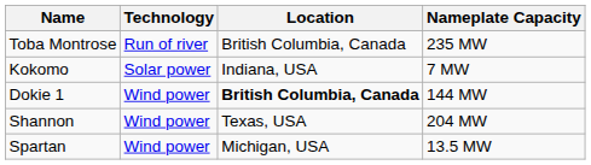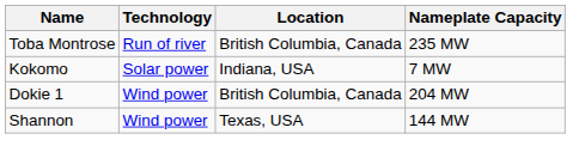 <table class="wikitable">
 <tr>
 <th>Name</th>
 <th>Technology</th>
 <th>Location</th>
 <th>Nameplate Capacity</th>
 </tr>
 <tr>
 <td>Toba Montrose</td>
 <td><a href='#'>Run of river</a></td>
 <td>British Columbia, Canada</td>
 <td>235 MW</td>
 </tr>
 <tr>
 <td>Kokomo</td>
 <td><a href='#'>Solar power</a></td>
 <td>Indiana, USA</td>
 <td>7 MW</td>
 </tr>
 <tr>
 <td>Dokie 1</td>
 <td><a href='#'>Wind power</a></td>
-<td><strong>British Columbia, Canada</strong></td>
-<td>144 MW</td>
+<td>British Columbia, Canada</td>
+<td>204 MW</td>
 </tr>
 <tr>
 <td>Shannon</td>
 <td><a href='#'>Wind power</a></td>
 <td>Texas, USA</td>
-<td>204 MW</td>
-</tr>
-<tr>
-<td>Spartan</td>
-<td><a href='#'>Wind power</a></td>
-<td>Michigan, USA</td>
-<td>13.5 MW</td>
+<td>144 MW</td>
 </tr>
 </table>
